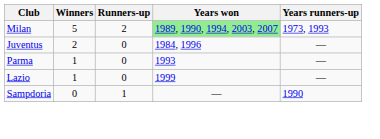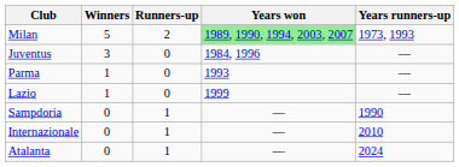 <table class="wikitable sortable">
 <tr>
 <th>Club</th>
 <th>Winners</th>
 <th>Runners-up</th>
 <th class="unsortable">Years won</th>
 <th class="unsortable">Years runners-up</th>
 </tr>
 <tr>
 <td><a href='#'>Milan</a></td>
 <td align=center>5</td>
 <td align=center>2</td>
 <td style="background: lightgreen;"><a href='#'>1989</a>, <a href='#'>1990</a>, <a href='#'>1994</a>, <a href='#'>2003</a>, <a href='#'>2007</a></td>
 <td><a href='#'>1973</a>, <a href='#'>1993</a></td>
 </tr>
 <tr>
 <td><a href='#'>Juventus</a></td>
-<td align=center>2</td>
+<td align=center>3</td>
 <td align=center>0</td>
 <td><a href='#'>1984</a>, <a href='#'>1996</a></td>
 <td align=center>—</td>
 </tr>
 <tr>
 <td><a href='#'>Parma</a></td>
 <td align=center>1</td>
 <td align=center>0</td>
 <td><a href='#'>1993</a></td>
 <td align=center>—</td>
 </tr>
 <tr>
 <td><a href='#'>Lazio</a></td>
 <td align=center>1</td>
 <td align=center>0</td>
 <td><a href='#'>1999</a></td>
 <td align=center>—</td>
 </tr>
 <tr>
 <td><a href='#'>Sampdoria</a></td>
 <td align=center>0</td>
 <td align=center>1</td>
 <td align=center>—</td>
 <td><a href='#'>1990</a></td>
 </tr>
+<tr>
+<td><a href='#'>Internazionale</a></td>
+<td align=center>0</td>
+<td align=center>1</td>
+<td align=center>—</td>
+<td><a href='#'>2010</a></td>
+</tr>
+<tr>
+<td><a href='#'>Atalanta</a></td>
+<td align=center>0</td>
+<td align=center>1</td>
+<td align=center>—</td>
+<td><a href='#'>2024</a></td>
+</tr>
 </table>
